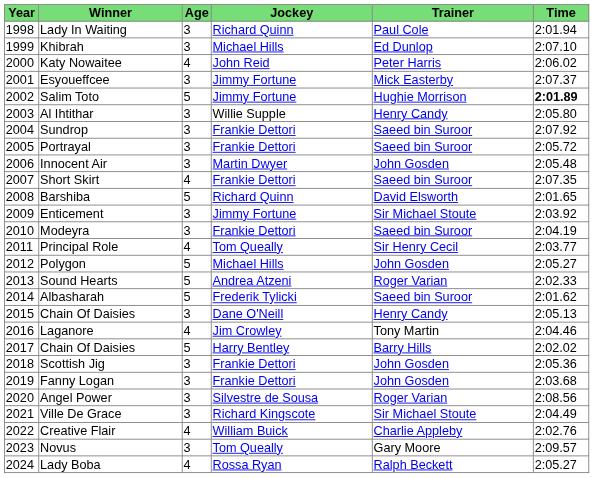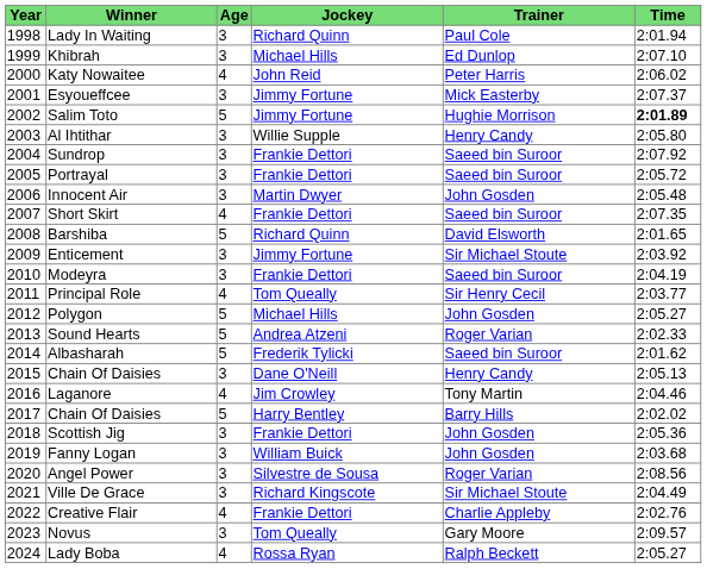 <table class = "sortable" | border="1" style="border-collapse: collapse; font-size:90%">
 <tr bgcolor="#77dd77" align="center">
 <th style="width:36px"><strong>Year</strong></th>
 <th style="width:160px"><strong>Winner</strong></th>
 <th style="width:30px"><strong>Age</strong></th>
 <th style="width:180px"><strong>Jockey</strong></th>
 <th style="width:180px"><strong>Trainer</strong></th>
 <th style="width:60px"><strong>Time</strong></th>
 </tr>
 <tr>
 <td>1998</td>
 <td>Lady In Waiting</td>
 <td>3</td>
 <td><a href='#'>Richard Quinn</a></td>
 <td><a href='#'>Paul Cole</a></td>
 <td>2:01.94</td>
 </tr>
 <tr>
 <td>1999</td>
 <td>Khibrah</td>
 <td>3</td>
 <td><a href='#'>Michael Hills</a></td>
 <td><a href='#'>Ed Dunlop</a></td>
 <td>2:07.10</td>
 </tr>
 <tr>
 <td>2000</td>
 <td>Katy Nowaitee</td>
 <td>4</td>
 <td><a href='#'>John Reid</a></td>
 <td><a href='#'>Peter Harris</a></td>
 <td>2:06.02</td>
 </tr>
 <tr>
 <td>2001</td>
 <td>Esyoueffcee</td>
 <td>3</td>
 <td><a href='#'>Jimmy Fortune</a></td>
 <td><a href='#'>Mick Easterby</a></td>
 <td>2:07.37</td>
 </tr>
 <tr>
 <td>2002</td>
 <td>Salim Toto</td>
 <td>5</td>
 <td><a href='#'>Jimmy Fortune</a></td>
 <td><a href='#'>Hughie Morrison</a></td>
 <td><strong>2:01.89</strong></td>
 </tr>
 <tr>
 <td>2003</td>
 <td>Al Ihtithar</td>
 <td>3</td>
 <td>Willie Supple</td>
 <td><a href='#'>Henry Candy</a></td>
 <td>2:05.80</td>
 </tr>
 <tr>
 <td>2004</td>
 <td>Sundrop</td>
 <td>3</td>
 <td><a href='#'>Frankie Dettori</a></td>
 <td><a href='#'>Saeed bin Suroor</a></td>
 <td>2:07.92</td>
 </tr>
 <tr>
 <td>2005</td>
 <td>Portrayal</td>
 <td>3</td>
 <td><a href='#'>Frankie Dettori</a></td>
 <td><a href='#'>Saeed bin Suroor</a></td>
 <td>2:05.72</td>
 </tr>
 <tr>
 <td>2006</td>
 <td>Innocent Air</td>
 <td>3</td>
 <td><a href='#'>Martin Dwyer</a></td>
 <td><a href='#'>John Gosden</a></td>
 <td>2:05.48</td>
 </tr>
 <tr>
 <td>2007</td>
 <td>Short Skirt</td>
 <td>4</td>
 <td><a href='#'>Frankie Dettori</a></td>
 <td><a href='#'>Saeed bin Suroor</a></td>
 <td>2:07.35</td>
 </tr>
 <tr>
 <td>2008</td>
 <td>Barshiba</td>
 <td>5</td>
 <td><a href='#'>Richard Quinn</a></td>
 <td><a href='#'>David Elsworth</a></td>
 <td>2:01.65</td>
 </tr>
 <tr>
 <td>2009</td>
 <td>Enticement</td>
 <td>3</td>
 <td><a href='#'>Jimmy Fortune</a></td>
 <td><a href='#'>Sir Michael Stoute</a></td>
 <td>2:03.92</td>
 </tr>
 <tr>
 <td>2010</td>
 <td>Modeyra</td>
 <td>3</td>
 <td><a href='#'>Frankie Dettori</a></td>
 <td><a href='#'>Saeed bin Suroor</a></td>
 <td>2:04.19</td>
 </tr>
 <tr>
 <td>2011</td>
 <td>Principal Role</td>
 <td>4</td>
 <td><a href='#'>Tom Queally</a></td>
 <td><a href='#'>Sir Henry Cecil</a></td>
 <td>2:03.77</td>
 </tr>
 <tr>
 <td>2012</td>
 <td>Polygon</td>
 <td>5</td>
 <td><a href='#'>Michael Hills</a></td>
 <td><a href='#'>John Gosden</a></td>
 <td>2:05.27</td>
 </tr>
 <tr>
 <td>2013</td>
 <td>Sound Hearts</td>
 <td>5</td>
 <td><a href='#'>Andrea Atzeni</a></td>
 <td><a href='#'>Roger Varian</a></td>
 <td>2:02.33</td>
 </tr>
 <tr>
 <td>2014</td>
 <td>Albasharah</td>
 <td>5</td>
 <td><a href='#'>Frederik Tylicki</a></td>
 <td><a href='#'>Saeed bin Suroor</a></td>
 <td>2:01.62</td>
 </tr>
 <tr>
 <td>2015</td>
 <td>Chain Of Daisies</td>
 <td>3</td>
 <td><a href='#'>Dane O'Neill</a></td>
 <td><a href='#'>Henry Candy</a></td>
 <td>2:05.13</td>
 </tr>
 <tr>
 <td>2016</td>
 <td>Laganore</td>
 <td>4</td>
 <td><a href='#'>Jim Crowley</a></td>
 <td>Tony Martin</td>
 <td>2:04.46</td>
 </tr>
 <tr>
 <td>2017</td>
 <td>Chain Of Daisies</td>
 <td>5</td>
 <td><a href='#'>Harry Bentley</a></td>
 <td><a href='#'>Barry Hills</a></td>
 <td>2:02.02</td>
 </tr>
 <tr>
 <td>2018</td>
 <td>Scottish Jig</td>
 <td>3</td>
 <td><a href='#'>Frankie Dettori</a></td>
 <td><a href='#'>John Gosden</a></td>
 <td>2:05.36</td>
 </tr>
 <tr>
 <td>2019</td>
 <td>Fanny Logan</td>
 <td>3</td>
-<td><a href='#'>Frankie Dettori</a></td>
+<td><a href='#'>William Buick</a></td>
 <td><a href='#'>John Gosden</a></td>
 <td>2:03.68</td>
 </tr>
 <tr>
 <td>2020</td>
 <td>Angel Power</td>
 <td>3</td>
 <td><a href='#'>Silvestre de Sousa</a></td>
 <td><a href='#'>Roger Varian</a></td>
 <td>2:08.56</td>
 </tr>
 <tr>
 <td>2021</td>
 <td>Ville De Grace</td>
 <td>3</td>
 <td><a href='#'>Richard Kingscote</a></td>
 <td><a href='#'>Sir Michael Stoute</a></td>
 <td>2:04.49</td>
 </tr>
 <tr>
 <td>2022</td>
 <td>Creative Flair</td>
 <td>4</td>
-<td><a href='#'>William Buick</a></td>
+<td><a href='#'>Frankie Dettori</a></td>
 <td><a href='#'>Charlie Appleby</a></td>
 <td>2:02.76</td>
 </tr>
 <tr>
 <td>2023</td>
 <td>Novus</td>
 <td>3</td>
 <td><a href='#'>Tom Queally</a></td>
 <td>Gary Moore</td>
 <td>2:09.57</td>
 </tr>
 <tr>
 <td>2024</td>
 <td>Lady Boba</td>
 <td>4</td>
 <td><a href='#'>Rossa Ryan</a></td>
 <td><a href='#'>Ralph Beckett</a></td>
 <td>2:05.27</td>
 </tr>
 </table>
